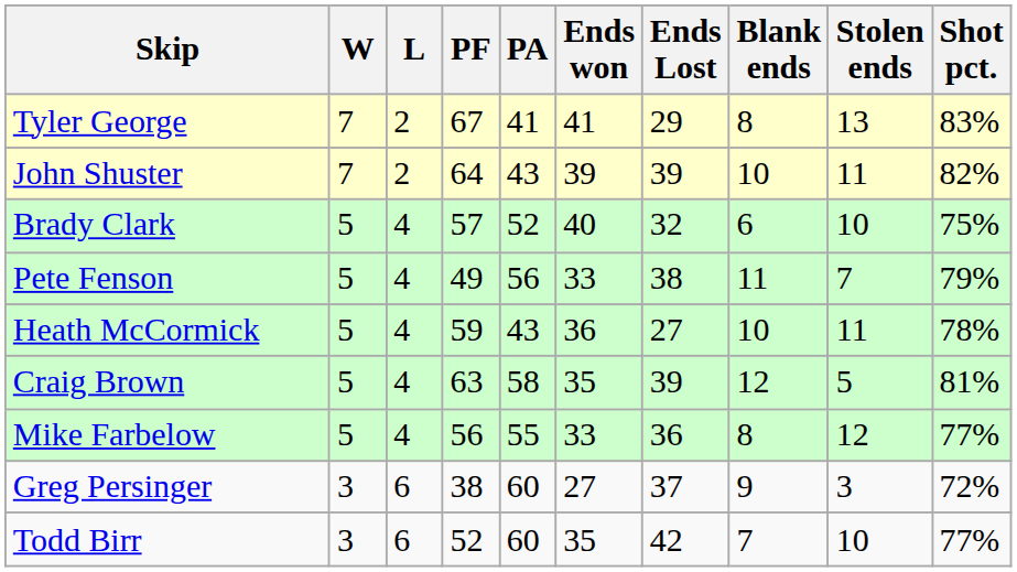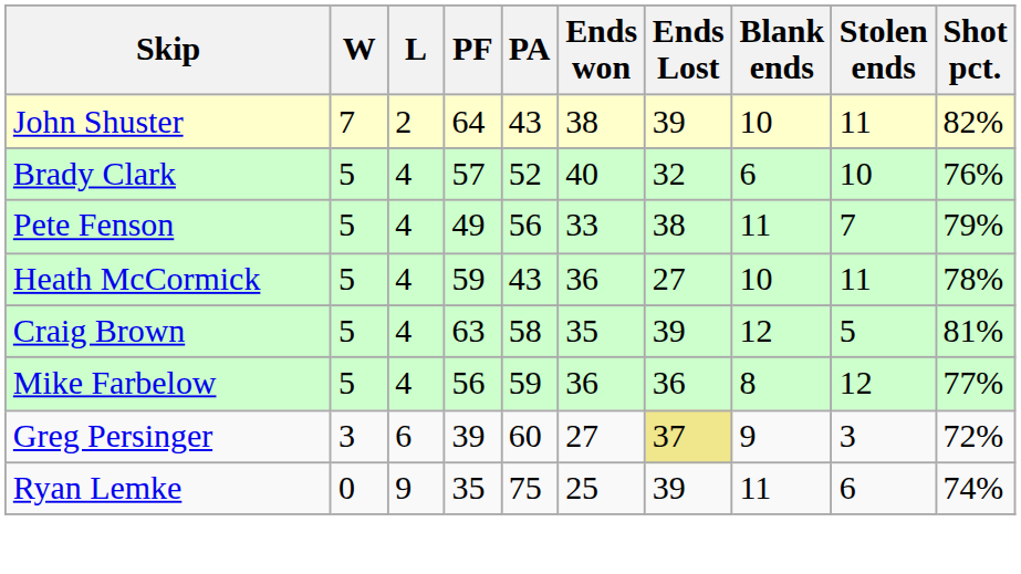 <table class=wikitable>
 <tr>
 <th width=150>Skip</th>
 <th width=20>W</th>
 <th width=20>L</th>
 <th width=20>PF</th>
 <th width=20>PA</th>
 <th width=20>Ends <br> won</th>
 <th width=20>Ends <br> Lost</th>
 <th width=20>Blank <br> ends</th>
 <th width=20>Stolen <br> ends</th>
 <th width=20>Shot <br> pct.</th>
 </tr>
 <tr bgcolor=#ffffcc>
-<td> <a href='#'>Tyler George</a></td>
-<td>7</td>
-<td>2</td>
-<td>67</td>
-<td>41</td>
-<td>41</td>
-<td>29</td>
-<td>8</td>
-<td>13</td>
-<td>83%</td>
-</tr>
-<tr bgcolor=#ffffcc>
 <td> <a href='#'>John Shuster</a></td>
 <td>7</td>
 <td>2</td>
 <td>64</td>
 <td>43</td>
-<td>39</td>
+<td>38</td>
 <td>39</td>
 <td>10</td>
 <td>11</td>
 <td>82%</td>
 </tr>
 <tr bgcolor=#ccffcc>
 <td> <a href='#'>Brady Clark</a></td>
 <td>5</td>
 <td>4</td>
 <td>57</td>
 <td>52</td>
 <td>40</td>
 <td>32</td>
 <td>6</td>
 <td>10</td>
-<td>75%</td>
+<td>76%</td>
 </tr>
 <tr bgcolor=#ccffcc>
 <td> <a href='#'>Pete Fenson</a></td>
 <td>5</td>
 <td>4</td>
 <td>49</td>
 <td>56</td>
 <td>33</td>
 <td>38</td>
 <td>11</td>
 <td>7</td>
 <td>79%</td>
 </tr>
 <tr bgcolor=#ccffcc>
 <td> <a href='#'>Heath McCormick</a></td>
 <td>5</td>
 <td>4</td>
 <td>59</td>
 <td>43</td>
 <td>36</td>
 <td>27</td>
 <td>10</td>
 <td>11</td>
 <td>78%</td>
 </tr>
 <tr bgcolor=#ccffcc>
 <td> <a href='#'>Craig Brown</a></td>
 <td>5</td>
 <td>4</td>
 <td>63</td>
 <td>58</td>
 <td>35</td>
 <td>39</td>
 <td>12</td>
 <td>5</td>
 <td>81%</td>
 </tr>
 <tr bgcolor=#ccffcc>
 <td> <a href='#'>Mike Farbelow</a></td>
 <td>5</td>
 <td>4</td>
 <td>56</td>
-<td>55</td>
-<td>33</td>
+<td>59</td>
+<td>36</td>
 <td>36</td>
 <td>8</td>
 <td>12</td>
 <td>77%</td>
 </tr>
 <tr>
 <td> <a href='#'>Greg Persinger</a></td>
 <td>3</td>
 <td>6</td>
-<td>38</td>
+<td>39</td>
 <td>60</td>
 <td>27</td>
-<td>37</td>
+<td style="background: khaki;">37</td>
 <td>9</td>
 <td>3</td>
 <td>72%</td>
 </tr>
 <tr>
-<td> <a href='#'>Todd Birr</a></td>
-<td>3</td>
+<td> <a href='#'>Ryan Lemke</a></td>
+<td>0</td>
+<td>9</td>
+<td>35</td>
+<td>75</td>
+<td>25</td>
+<td>39</td>
+<td>11</td>
 <td>6</td>
-<td>52</td>
-<td>60</td>
-<td>35</td>
-<td>42</td>
-<td>7</td>
-<td>10</td>
-<td>77%</td>
+<td>74%</td>
 </tr>
 </table>
